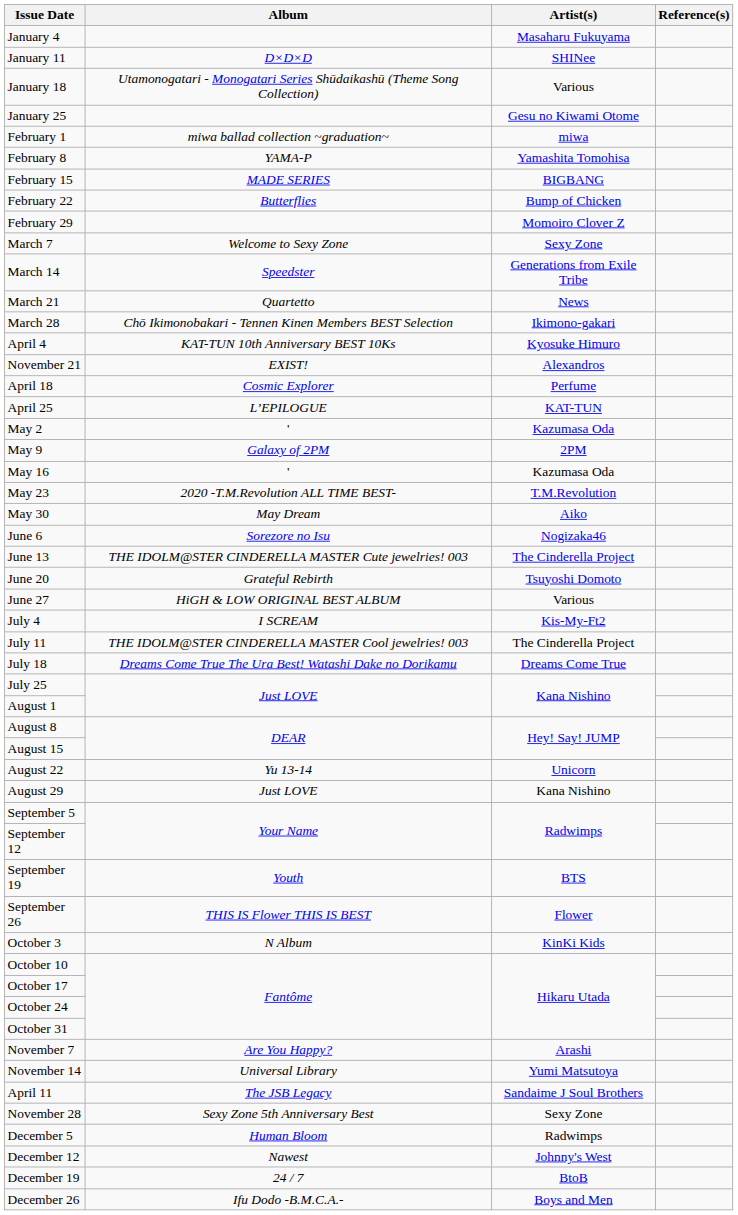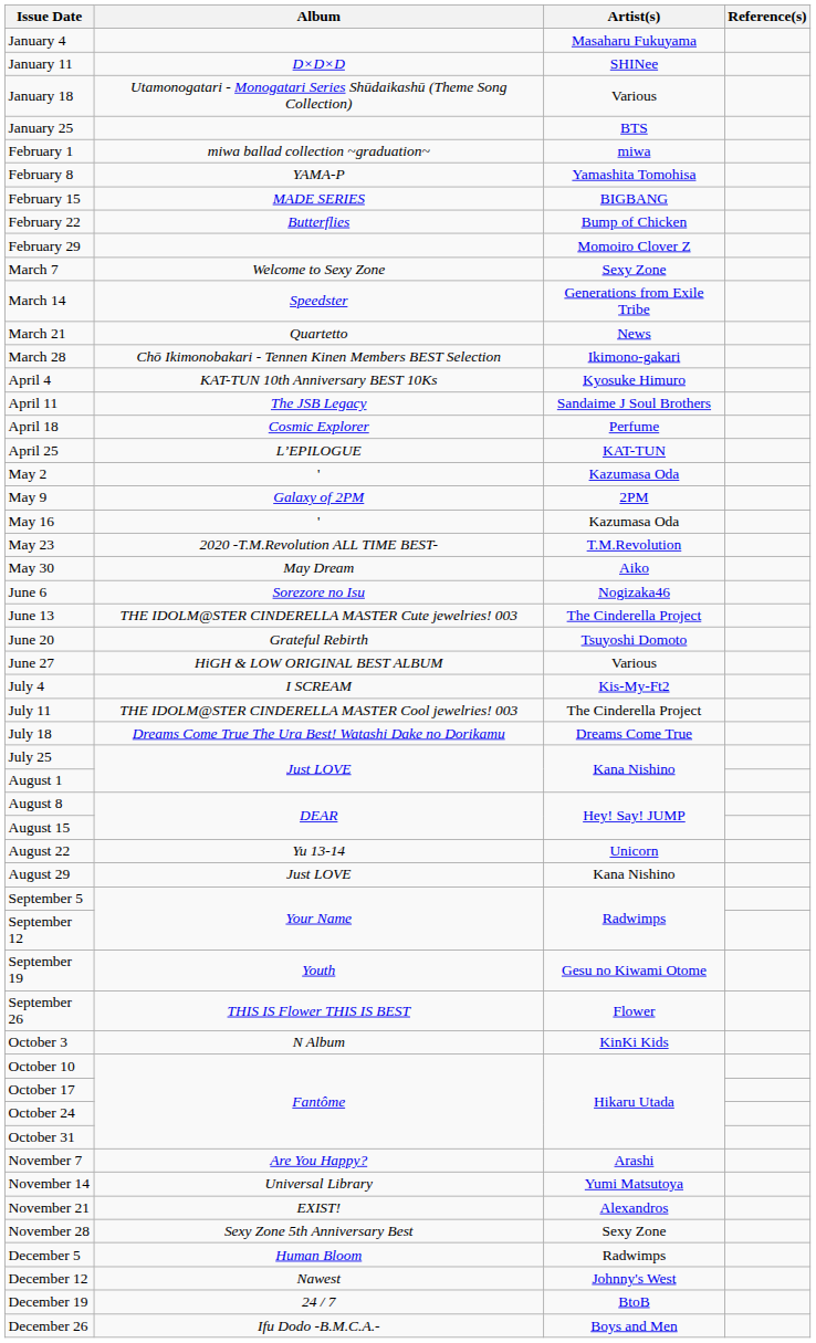 <table class="wikitable" style="text-align:center;">
 <tr>
 <th>Issue Date</th>
 <th>Album</th>
 <th>Artist(s)</th>
 <th>Reference(s)</th>
 </tr>
 <tr>
 <td align="left">January 4</td>
 <td></td>
 <td><a href='#'>Masaharu Fukuyama</a></td>
 <td></td>
 </tr>
 <tr>
 <td align="left">January 11</td>
 <td><em><a href='#'>D×D×D</a></em></td>
 <td><a href='#'>SHINee</a></td>
 <td></td>
 </tr>
 <tr>
 <td align="left">January 18</td>
 <td><em>Utamonogatari - <a href='#'>Monogatari Series</a> Shūdaikashū (Theme Song Collection)</em></td>
 <td>Various</td>
 <td></td>
 </tr>
 <tr>
 <td align="left">January 25</td>
 <td></td>
-<td><a href='#'>Gesu no Kiwami Otome</a></td>
+<td><a href='#'>BTS</a></td>
 <td></td>
 </tr>
 <tr>
 <td align="left">February 1</td>
 <td><em>miwa ballad collection ~graduation~</em></td>
 <td><a href='#'>miwa</a></td>
 <td></td>
 </tr>
 <tr>
 <td align="left">February 8</td>
 <td><em>YAMA-P</em></td>
 <td><a href='#'>Yamashita Tomohisa</a></td>
 <td></td>
 </tr>
 <tr>
 <td align="left">February 15</td>
 <td><em><a href='#'>MADE SERIES</a></em></td>
 <td><a href='#'>BIGBANG</a></td>
 <td></td>
 </tr>
 <tr>
 <td align="left">February 22</td>
 <td><em><a href='#'>Butterflies</a></em></td>
 <td><a href='#'>Bump of Chicken</a></td>
 <td></td>
 </tr>
 <tr>
 <td align="left">February 29</td>
 <td></td>
 <td><a href='#'>Momoiro Clover Z</a></td>
 <td></td>
 </tr>
 <tr>
 <td align="left">March 7</td>
 <td><em>Welcome to Sexy Zone</em></td>
 <td><a href='#'>Sexy Zone</a></td>
 <td></td>
 </tr>
 <tr>
 <td align="left">March 14</td>
 <td><em><a href='#'>Speedster</a></em></td>
 <td><a href='#'>Generations from Exile Tribe</a></td>
 <td></td>
 </tr>
 <tr>
 <td align="left">March 21</td>
 <td><em>Quartetto</em></td>
 <td><a href='#'>News</a></td>
 <td></td>
 </tr>
 <tr>
 <td align="left">March 28</td>
 <td><em>Chō Ikimonobakari - Tennen Kinen Members BEST Selection</em></td>
 <td><a href='#'>Ikimono-gakari</a></td>
 <td></td>
 </tr>
 <tr>
 <td align="left">April 4</td>
 <td><em>KAT-TUN 10th Anniversary BEST 10Ks</em></td>
 <td><a href='#'>Kyosuke Himuro</a></td>
 <td></td>
 </tr>
 <tr>
-<td align="left">November 21</td>
-<td><em>EXIST!</em></td>
-<td><a href='#'>Alexandros</a></td>
+<td align="left">April 11</td>
+<td><em><a href='#'>The JSB Legacy</a></em></td>
+<td><a href='#'>Sandaime J Soul Brothers</a></td>
 <td></td>
 </tr>
 <tr>
 <td align="left">April 18</td>
 <td><em><a href='#'>Cosmic Explorer</a></em></td>
 <td><a href='#'>Perfume</a></td>
 <td></td>
 </tr>
 <tr>
 <td align="left">April 25</td>
 <td><em>L’EPILOGUE</em></td>
 <td><a href='#'>KAT-TUN</a></td>
 <td></td>
 </tr>
 <tr>
 <td align="left">May 2</td>
 <td>'</td>
 <td><a href='#'>Kazumasa Oda</a></td>
 <td></td>
 </tr>
 <tr>
 <td align="left">May 9</td>
 <td><em><a href='#'>Galaxy of 2PM</a></em></td>
 <td><a href='#'>2PM</a></td>
 <td></td>
 </tr>
 <tr>
 <td align="left">May 16</td>
 <td>'</td>
 <td>Kazumasa Oda</td>
 <td></td>
 </tr>
 <tr>
 <td align="left">May 23</td>
 <td><em>2020 -T.M.Revolution ALL TIME BEST-</em></td>
 <td><a href='#'>T.M.Revolution</a></td>
 <td></td>
 </tr>
 <tr>
 <td align="left">May 30</td>
 <td><em>May Dream</em></td>
 <td><a href='#'>Aiko</a></td>
 <td></td>
 </tr>
 <tr>
 <td align="left">June 6</td>
 <td><em><a href='#'>Sorezore no Isu</a></em></td>
 <td><a href='#'>Nogizaka46</a></td>
 <td></td>
 </tr>
 <tr>
 <td align="left">June 13</td>
 <td><em>THE IDOLM@STER CINDERELLA MASTER Cute jewelries! 003</em></td>
 <td><a href='#'>The Cinderella Project</a></td>
 <td></td>
 </tr>
 <tr>
 <td align="left">June 20</td>
 <td><em>Grateful Rebirth</em></td>
 <td><a href='#'>Tsuyoshi Domoto</a></td>
 <td></td>
 </tr>
 <tr>
 <td align="left">June 27</td>
 <td><em>HiGH & LOW ORIGINAL BEST ALBUM</em></td>
 <td>Various</td>
 <td></td>
 </tr>
 <tr>
 <td align="left">July 4</td>
 <td><em>I SCREAM</em></td>
 <td><a href='#'>Kis-My-Ft2</a></td>
 <td></td>
 </tr>
 <tr>
 <td align="left">July 11</td>
 <td><em>THE IDOLM@STER CINDERELLA MASTER Cool jewelries! 003</em></td>
 <td>The Cinderella Project</td>
 <td></td>
 </tr>
 <tr>
 <td align="left">July 18</td>
 <td><em><a href='#'>Dreams Come True The Ura Best! Watashi Dake no Dorikamu</a></em></td>
 <td><a href='#'>Dreams Come True</a></td>
 <td></td>
 </tr>
 <tr>
 <td align="left">July 25</td>
 <td rowspan="2"><em><a href='#'>Just LOVE</a></em></td>
 <td rowspan="2"><a href='#'>Kana Nishino</a></td>
 <td></td>
 </tr>
 <tr>
 <td align="left">August 1</td>
 <td></td>
 </tr>
 <tr>
 <td align="left">August 8</td>
 <td rowspan="2"><em><a href='#'>DEAR</a></em></td>
 <td rowspan="2"><a href='#'>Hey! Say! JUMP</a></td>
 <td></td>
 </tr>
 <tr>
 <td align="left">August 15</td>
 <td></td>
 </tr>
 <tr>
 <td align="left">August 22</td>
 <td><em>Yu 13-14</em></td>
 <td><a href='#'>Unicorn</a></td>
 <td></td>
 </tr>
 <tr>
 <td align="left">August 29</td>
 <td><em>Just LOVE</em></td>
 <td>Kana Nishino</td>
 <td></td>
 </tr>
 <tr>
 <td align="left">September 5</td>
 <td rowspan="2"><em><a href='#'>Your Name</a></em></td>
 <td rowspan="2"><a href='#'>Radwimps</a></td>
 <td></td>
 </tr>
 <tr>
 <td align="left">September 12</td>
 <td></td>
 </tr>
 <tr>
 <td align="left">September 19</td>
 <td><em><a href='#'>Youth</a></em></td>
-<td><a href='#'>BTS</a></td>
+<td><a href='#'>Gesu no Kiwami Otome</a></td>
 <td></td>
 </tr>
 <tr>
 <td align="left">September 26</td>
 <td><em><a href='#'>THIS IS Flower THIS IS BEST</a></em></td>
 <td><a href='#'>Flower</a></td>
 <td></td>
 </tr>
 <tr>
 <td align="left">October 3</td>
 <td><em>N Album</em></td>
 <td><a href='#'>KinKi Kids</a></td>
 <td></td>
 </tr>
 <tr>
 <td align="left">October 10</td>
 <td rowspan="4"><em><a href='#'>Fantôme</a></em></td>
 <td rowspan="4"><a href='#'>Hikaru Utada</a></td>
 <td></td>
 </tr>
 <tr>
 <td align="left">October 17</td>
 <td></td>
 </tr>
 <tr>
 <td align="left">October 24</td>
 <td></td>
 </tr>
 <tr>
 <td align="left">October 31</td>
 <td></td>
 </tr>
 <tr>
 <td align="left">November 7</td>
 <td><em><a href='#'>Are You Happy?</a></em></td>
 <td><a href='#'>Arashi</a></td>
 <td></td>
 </tr>
 <tr>
 <td align="left">November 14</td>
 <td><em>Universal Library</em></td>
 <td><a href='#'>Yumi Matsutoya</a></td>
 <td></td>
 </tr>
 <tr>
-<td align="left">April 11</td>
-<td><em><a href='#'>The JSB Legacy</a></em></td>
-<td><a href='#'>Sandaime J Soul Brothers</a></td>
+<td align="left">November 21</td>
+<td><em>EXIST!</em></td>
+<td><a href='#'>Alexandros</a></td>
 <td></td>
 </tr>
 <tr>
 <td align="left">November 28</td>
 <td><em>Sexy Zone 5th Anniversary Best</em></td>
 <td>Sexy Zone</td>
 <td></td>
 </tr>
 <tr>
 <td align="left">December 5</td>
 <td><em><a href='#'>Human Bloom</a></em></td>
 <td>Radwimps</td>
 <td></td>
 </tr>
 <tr>
 <td align="left">December 12</td>
 <td><em>Nawest</em></td>
 <td><a href='#'>Johnny's West</a></td>
 <td></td>
 </tr>
 <tr>
 <td align="left">December 19</td>
 <td><em>24 / 7</em></td>
 <td><a href='#'>BtoB</a></td>
 <td></td>
 </tr>
 <tr>
 <td align="left">December 26</td>
 <td><em>Ifu Dodo -B.M.C.A.-</em></td>
 <td><a href='#'>Boys and Men</a></td>
 <td></td>
 </tr>
 </table>
